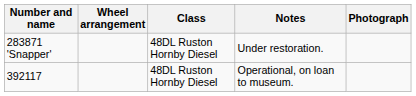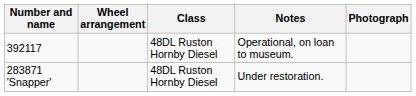 <table class="wikitable">
 <tr>
 <th>Number and name</th>
 <th>Wheel<br>arrangement</th>
 <th>Class</th>
 <th>Notes</th>
 <th>Photograph</th>
 </tr>
 <tr>
+<td>392117</td>
+<td></td>
+<td>48DL Ruston Hornby Diesel</td>
+<td>Operational, on loan to museum.</td>
+<td></td>
+</tr>
+<tr>
 <td>283871 'Snapper'</td>
 <td></td>
 <td>48DL Ruston Hornby Diesel</td>
 <td>Under restoration.</td>
 <td></td>
 </tr>
-<tr>
-<td>392117</td>
-<td></td>
-<td>48DL Ruston Hornby Diesel</td>
-<td>Operational, on loan to museum.</td>
-<td></td>
-</tr>
 </table>
